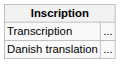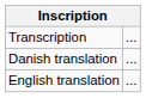 <table class="wikitable">
 <tr>
 <th align="left" colspan="2"><strong>Inscription </strong></th>
 </tr>
 <tr>
 <td align="left">Transcription</td>
 <td>...</td>
 </tr>
 <tr>
 <td align="left">Danish translation</td>
 <td>...</td>
 </tr>
+<tr>
+<td align="left">English translation</td>
+<td>...</td>
+</tr>
 </table>
